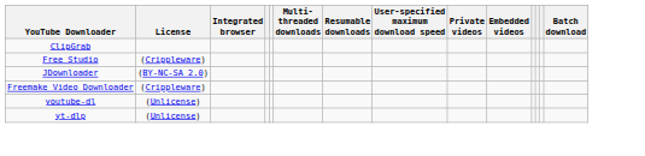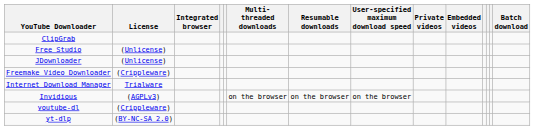 <table style="font-size: 85%; text-align: center;" class="wikitable sortable sort-under">
 <tr style="vertical-align:bottom;">
 <th>YouTube Downloader</th>
 <th>License</th>
 <th>Integrated<br>browser</th>
 <th></th>
 <th></th>
 <th>Multi-<br>threaded<br>downloads</th>
 <th>Resumable<br>downloads</th>
 <th>User-specified<br>maximum<br>download speed</th>
 <th>Private<br>videos</th>
 <th>Embedded<br>videos</th>
 <th></th>
 <th></th>
 <th></th>
 <th>Batch<br>download</th>
 </tr>
 <tr>
 <td><a href='#'>ClipGrab</a></td>
 <td></td>
 <td></td>
 <td></td>
 <td></td>
 <td></td>
 <td></td>
 <td></td>
 <td></td>
 <td></td>
 <td></td>
 <td></td>
 <td></td>
 <td></td>
 </tr>
 <tr>
 <td><a href='#'>Free Studio</a></td>
-<td> (<a href='#'>Crippleware</a>)</td>
+<td> (<a href='#'>Unlicense</a>)</td>
 <td></td>
 <td></td>
 <td></td>
 <td></td>
 <td></td>
 <td></td>
 <td></td>
 <td></td>
 <td></td>
 <td></td>
 <td></td>
 <td></td>
 </tr>
 <tr>
 <td><a href='#'>JDownloader</a></td>
-<td> (<a href='#'>BY-NC-SA 2.0</a>)</td>
+<td> (<a href='#'>Unlicense</a>)</td>
 <td></td>
 <td></td>
 <td></td>
 <td></td>
 <td></td>
 <td></td>
 <td></td>
 <td></td>
 <td></td>
 <td></td>
 <td></td>
 <td></td>
 </tr>
 <tr>
 <td><a href='#'>Freemake Video Downloader</a></td>
 <td> (<a href='#'>Crippleware</a>)</td>
 <td></td>
 <td></td>
 <td></td>
 <td></td>
 <td></td>
 <td></td>
 <td></td>
 <td></td>
 <td></td>
 <td></td>
 <td></td>
 <td></td>
 </tr>
 <tr>
+<td><a href='#'>Internet Download Manager</a></td>
+<td><a href='#'>Trialware</a></td>
+<td></td>
+<td></td>
+<td></td>
+<td></td>
+<td></td>
+<td></td>
+<td></td>
+<td></td>
+<td></td>
+<td></td>
+<td></td>
+<td></td>
+</tr>
+<tr>
+<td><a href='#'>Invidious</a></td>
+<td> (<a href='#'>AGPLv3</a>)</td>
+<td></td>
+<td></td>
+<td></td>
+<td> on the browser</td>
+<td> on the browser</td>
+<td> on the browser</td>
+<td></td>
+<td></td>
+<td></td>
+<td></td>
+<td></td>
+<td></td>
+</tr>
+<tr>
 <td><a href='#'>youtube-dl</a></td>
-<td> (<a href='#'>Unlicense</a>)</td>
+<td> (<a href='#'>Crippleware</a>)</td>
 <td></td>
 <td></td>
 <td></td>
 <td></td>
 <td></td>
 <td></td>
 <td></td>
 <td></td>
 <td></td>
 <td></td>
 <td></td>
 <td></td>
 </tr>
 <tr>
 <td><a href='#'>yt-dlp</a></td>
-<td> (<a href='#'>Unlicense</a>)</td>
+<td> (<a href='#'>BY-NC-SA 2.0</a>)</td>
 <td></td>
 <td></td>
 <td></td>
 <td></td>
 <td></td>
 <td></td>
 <td></td>
 <td></td>
 <td></td>
 <td></td>
 <td></td>
 <td></td>
 </tr>
 </table>
